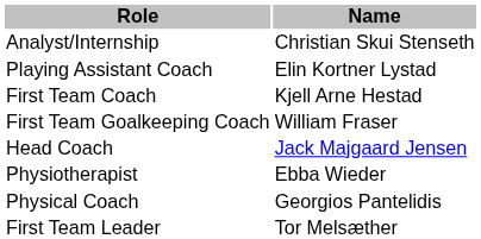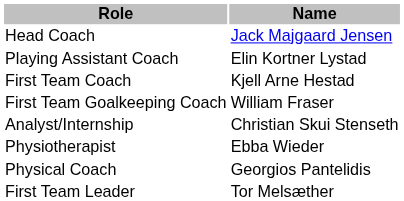 <table class="toccolours">
 <tr>
 <th style="background:silver;">Role</th>
 <th style="background:silver;">Name</th>
 </tr>
 <tr>
-<td>Analyst/Internship</td>
-<td> Christian Skui Stenseth</td>
+<td>Head Coach</td>
+<td> <a href='#'>Jack Majgaard Jensen</a></td>
 </tr>
 <tr>
 <td>Playing Assistant Coach</td>
 <td> Elin Kortner Lystad</td>
 </tr>
 <tr>
 <td>First Team Coach</td>
 <td> Kjell Arne Hestad</td>
 </tr>
 <tr>
 <td>First Team Goalkeeping Coach</td>
 <td> William Fraser</td>
 </tr>
 <tr>
-<td>Head Coach</td>
-<td> <a href='#'>Jack Majgaard Jensen</a></td>
+<td>Analyst/Internship</td>
+<td> Christian Skui Stenseth</td>
 </tr>
 <tr>
 <td>Physiotherapist</td>
 <td> Ebba Wieder</td>
 </tr>
 <tr>
 <td>Physical Coach</td>
 <td> Georgios Pantelidis</td>
 </tr>
 <tr>
 <td>First Team Leader</td>
 <td> Tor Melsæther</td>
 </tr>
 </table>
